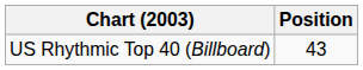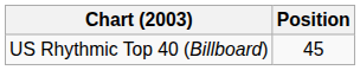 <table class="wikitable">
 <tr>
 <th>Chart (2003)</th>
 <th>Position</th>
 </tr>
 <tr>
 <td>US Rhythmic Top 40 (<em>Billboard</em>)</td>
-<td align="center">43</td>
+<td align="center">45</td>
 </tr>
 </table>
